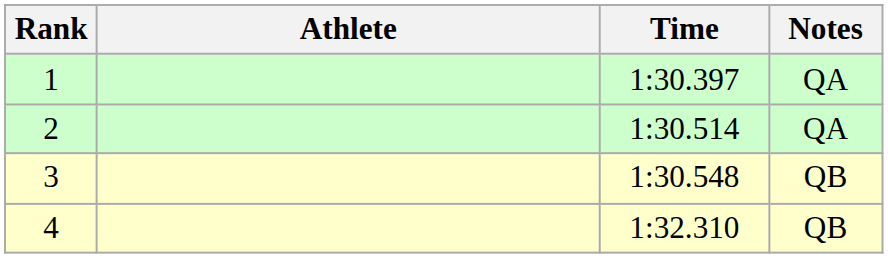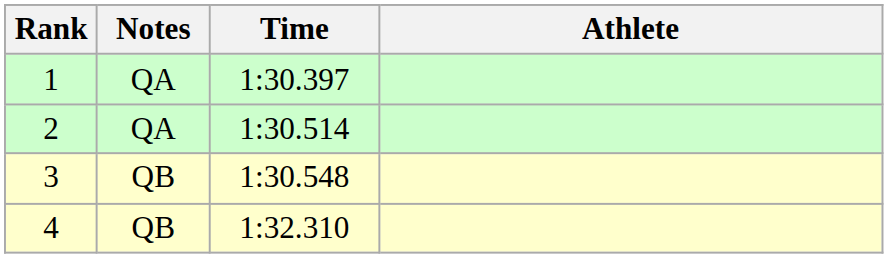 <table class=wikitable style="text-align:center">
 <tr>
 <th width=40>Rank</th>
+<th width=50>Notes</th>
+<th width=80>Time</th>
 <th width=250>Athlete</th>
-<th width=80>Time</th>
-<th width=50>Notes</th>
 </tr>
 <tr bgcolor="ccffcc">
 <td>1</td>
+<td>QA</td>
+<td>1:30.397</td>
 <td align=left></td>
-<td>1:30.397</td>
-<td>QA</td>
 </tr>
 <tr bgcolor="ccffcc">
 <td>2</td>
+<td>QA</td>
+<td>1:30.514</td>
 <td align=left></td>
-<td>1:30.514</td>
-<td>QA</td>
 </tr>
 <tr bgcolor="ffffcc">
 <td>3</td>
+<td>QB</td>
+<td>1:30.548</td>
 <td align=left></td>
-<td>1:30.548</td>
-<td>QB</td>
 </tr>
 <tr bgcolor="ffffcc">
 <td>4</td>
+<td>QB</td>
+<td>1:32.310</td>
 <td align=left></td>
-<td>1:32.310</td>
-<td>QB</td>
 </tr>
 </table>
